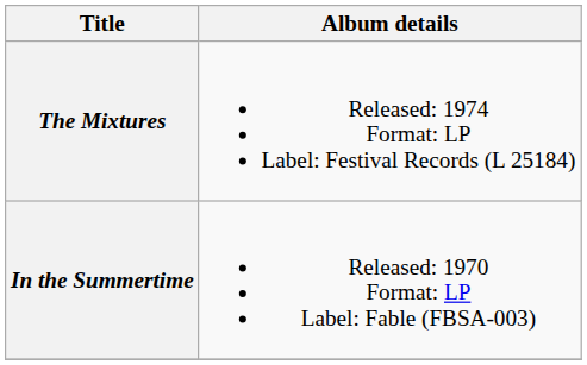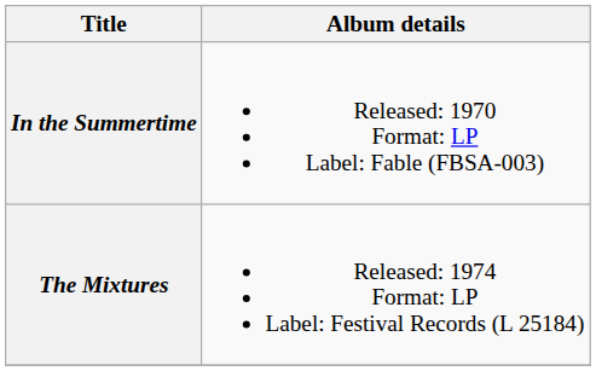 <table class="wikitable plainrowheaders" style="text-align:center;" border="1">
 <tr>
 <th>Title</th>
 <th>Album details</th>
 </tr>
 <tr>
+<th scope="row"><em>In the Summertime</em></th>
+<td><br><ul><li>Released: 1970</li><li>Format: <a href='#'>LP</a></li><li>Label: Fable (FBSA-003)</li></ul></td>
+</tr>
+<tr>
 <th scope="row"><em>The Mixtures</em></th>
 <td><br><ul><li>Released: 1974</li><li>Format: LP</li><li>Label: Festival Records (L 25184)</li></ul></td>
 </tr>
 <tr>
-<th scope="row"><em>In the Summertime</em></th>
-<td><br><ul><li>Released: 1970</li><li>Format: <a href='#'>LP</a></li><li>Label: Fable (FBSA-003)</li></ul></td>
-</tr>
-<tr>
 </tr>
 </table>
